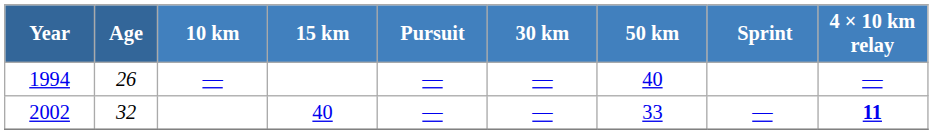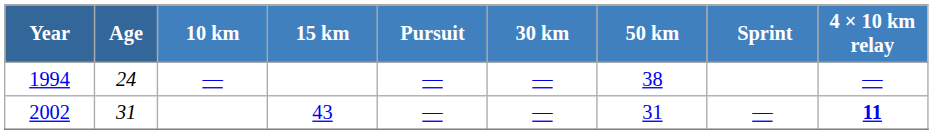 <table class="wikitable" style="font-size:95%; text-align:center; border:grey solid 1px; border-collapse:collapse; background:#ffffff;">
 <tr>
 <th style="background-color:#369; color:white; width:60px;"> Year </th>
 <th style="background-color:#369; color:white; width:40px;"> Age </th>
 <th style="background-color:#4180be; color:white; width:75px;"> 10 km </th>
 <th style="background-color:#4180be; color:white; width:75px;"> 15 km </th>
 <th style="background-color:#4180be; color:white; width:75px;"> Pursuit </th>
 <th style="background-color:#4180be; color:white; width:75px;"> 30 km </th>
 <th style="background-color:#4180be; color:white; width:75px;"> 50 km </th>
 <th style="background-color:#4180be; color:white; width:75px;"> Sprint</th>
 <th style="background-color:#4180be; color:white; width:75px;"> 4 × 10 km <br> relay </th>
 </tr>
 <tr>
 <td><a href='#'>1994</a></td>
-<td><em>26</em></td>
+<td><em>24</em></td>
 <td><a href='#'>—</a></td>
 <td></td>
 <td><a href='#'>—</a></td>
 <td><a href='#'>—</a></td>
-<td><a href='#'>40</a></td>
+<td><a href='#'>38</a></td>
 <td></td>
 <td><a href='#'>—</a></td>
 </tr>
 <tr>
 <td><a href='#'>2002</a></td>
-<td><em>32</em></td>
+<td><em>31</em></td>
 <td></td>
-<td><a href='#'>40</a></td>
+<td><a href='#'>43</a></td>
 <td><a href='#'>—</a></td>
 <td><a href='#'>—</a></td>
-<td><a href='#'>33</a></td>
+<td><a href='#'>31</a></td>
 <td><a href='#'>—</a></td>
 <td><strong><a href='#'>11</a></strong></td>
 </tr>
 <tr>
 </tr>
 </table>
